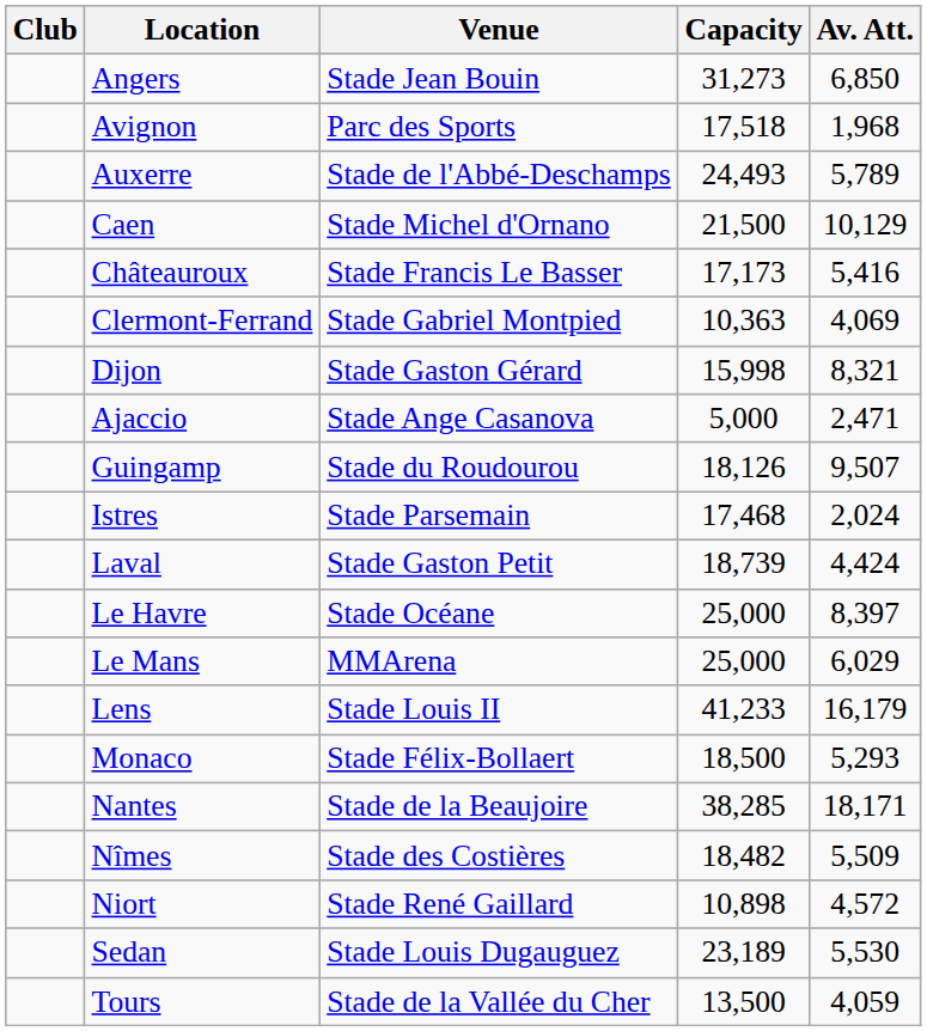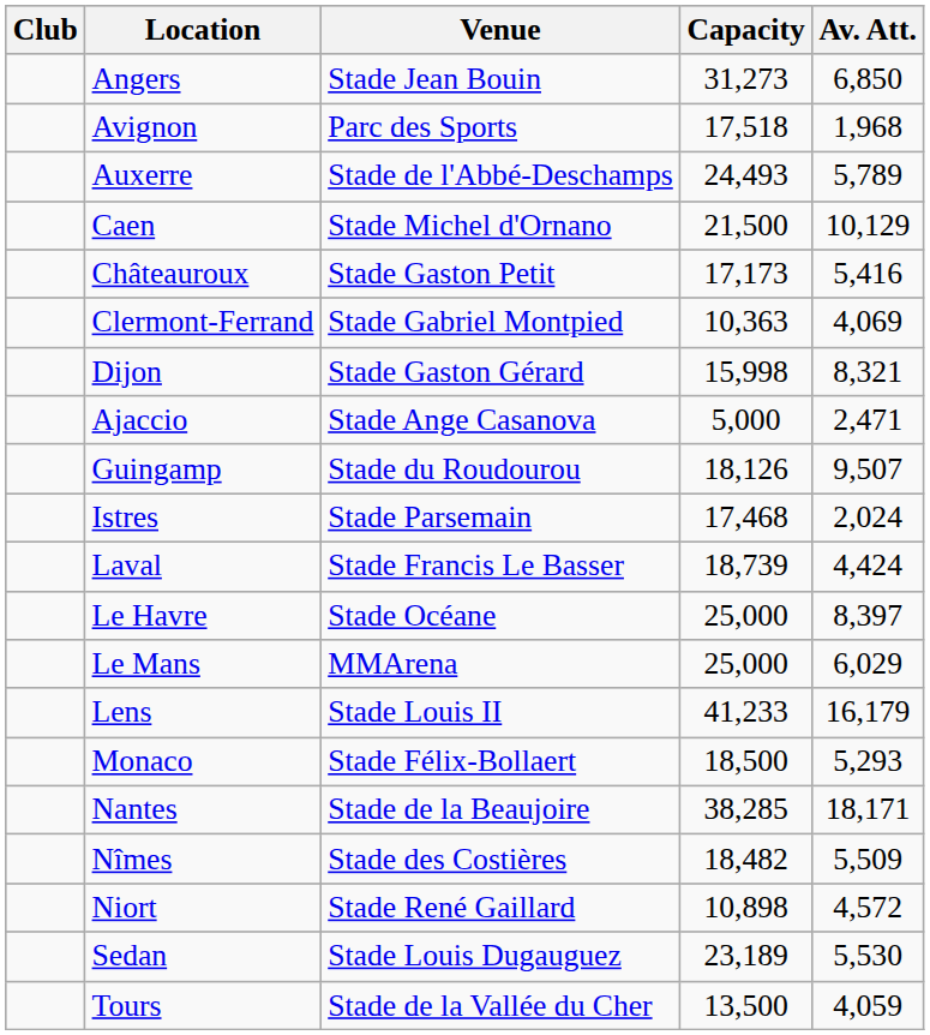 <table class="wikitable sortable">
 <tr>
 <th>Club</th>
 <th>Location</th>
 <th>Venue</th>
 <th>Capacity</th>
 <th>Av. Att.</th>
 </tr>
 <tr>
 <td></td>
 <td><a href='#'>Angers</a></td>
 <td><a href='#'>Stade Jean Bouin</a></td>
 <td align="center">31,273</td>
 <td align="center">6,850</td>
 </tr>
 <tr>
 <td></td>
 <td><a href='#'>Avignon</a></td>
 <td><a href='#'>Parc des Sports</a></td>
 <td align="center">17,518</td>
 <td align="center">1,968</td>
 </tr>
 <tr>
 <td></td>
 <td><a href='#'>Auxerre</a></td>
 <td><a href='#'>Stade de l'Abbé-Deschamps</a></td>
 <td align="center">24,493</td>
 <td align="center">5,789</td>
 </tr>
 <tr>
 <td></td>
 <td><a href='#'>Caen</a></td>
 <td><a href='#'>Stade Michel d'Ornano</a></td>
 <td align="center">21,500</td>
 <td align="center">10,129</td>
 </tr>
 <tr>
 <td></td>
 <td><a href='#'>Châteauroux</a></td>
-<td><a href='#'>Stade Francis Le Basser</a></td>
+<td><a href='#'>Stade Gaston Petit</a></td>
 <td align="center">17,173</td>
 <td align="center">5,416</td>
 </tr>
 <tr>
 <td></td>
 <td><a href='#'>Clermont-Ferrand</a></td>
 <td><a href='#'>Stade Gabriel Montpied</a></td>
 <td align="center">10,363</td>
 <td align="center">4,069</td>
 </tr>
 <tr>
 <td></td>
 <td><a href='#'>Dijon</a></td>
 <td><a href='#'>Stade Gaston Gérard</a></td>
 <td align="center">15,998</td>
 <td align="center">8,321</td>
 </tr>
 <tr>
 <td></td>
 <td><a href='#'>Ajaccio</a></td>
 <td><a href='#'>Stade Ange Casanova</a></td>
 <td align="center">5,000</td>
 <td align="center">2,471</td>
 </tr>
 <tr>
 <td></td>
 <td><a href='#'>Guingamp</a></td>
 <td><a href='#'>Stade du Roudourou</a></td>
 <td align="center">18,126</td>
 <td align="center">9,507</td>
 </tr>
 <tr>
 <td></td>
 <td><a href='#'>Istres</a></td>
 <td><a href='#'>Stade Parsemain</a></td>
 <td align="center">17,468</td>
 <td align="center">2,024</td>
 </tr>
 <tr>
 <td></td>
 <td><a href='#'>Laval</a></td>
-<td><a href='#'>Stade Gaston Petit</a></td>
+<td><a href='#'>Stade Francis Le Basser</a></td>
 <td align="center">18,739</td>
 <td align="center">4,424</td>
 </tr>
 <tr>
 <td></td>
 <td><a href='#'>Le Havre</a></td>
 <td><a href='#'>Stade Océane</a></td>
 <td align="center">25,000</td>
 <td align="center">8,397</td>
 </tr>
 <tr>
 <td></td>
 <td><a href='#'>Le Mans</a></td>
 <td><a href='#'>MMArena</a></td>
 <td align="center">25,000</td>
 <td align="center">6,029</td>
 </tr>
 <tr>
 <td></td>
 <td><a href='#'>Lens</a></td>
 <td><a href='#'>Stade Louis II</a></td>
 <td align="center">41,233</td>
 <td align="center">16,179</td>
 </tr>
 <tr>
 <td></td>
 <td><a href='#'>Monaco</a></td>
 <td><a href='#'>Stade Félix-Bollaert</a></td>
 <td align="center">18,500</td>
 <td align="center">5,293</td>
 </tr>
 <tr>
 <td></td>
 <td><a href='#'>Nantes</a></td>
 <td><a href='#'>Stade de la Beaujoire</a></td>
 <td align="center">38,285</td>
 <td align="center">18,171</td>
 </tr>
 <tr>
 <td></td>
 <td><a href='#'>Nîmes</a></td>
 <td><a href='#'>Stade des Costières</a></td>
 <td align="center">18,482</td>
 <td align="center">5,509</td>
 </tr>
 <tr>
 <td></td>
 <td><a href='#'>Niort</a></td>
 <td><a href='#'>Stade René Gaillard</a></td>
 <td align="center">10,898</td>
 <td align="center">4,572</td>
 </tr>
 <tr>
 <td></td>
 <td><a href='#'>Sedan</a></td>
 <td><a href='#'>Stade Louis Dugauguez</a></td>
 <td align="center">23,189</td>
 <td align="center">5,530</td>
 </tr>
 <tr>
 <td></td>
 <td><a href='#'>Tours</a></td>
 <td><a href='#'>Stade de la Vallée du Cher</a></td>
 <td align="center">13,500</td>
 <td align="center">4,059</td>
 </tr>
 <tr>
 </tr>
 </table>
